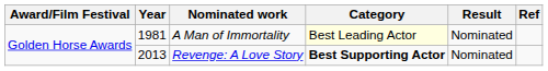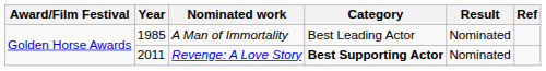 <table class="wikitable">
 <tr>
 <th>Award/F<strong>ilm Festival</strong></th>
 <th>Year</th>
 <th>Nominated work</th>
 <th>Category</th>
 <th>Result</th>
 <th>Ref</th>
 </tr>
 <tr>
 <td rowspan="2"><a href='#'>Golden Horse Awards</a></td>
-<td>1981</td>
+<td>1985</td>
 <td><em>A Man of Immortality</em></td>
-<td style="background: lightyellow;">Best Leading Actor</td>
+<td>Best Leading Actor</td>
 <td>Nominated</td>
 <td></td>
 </tr>
 <tr>
-<td>2013</td>
+<td>2011</td>
 <td><em><a href='#'>Revenge: A Love Story</a></em></td>
 <td><strong>Best Supporting Actor</strong></td>
 <td>Nominated</td>
 <td></td>
 </tr>
 </table>
